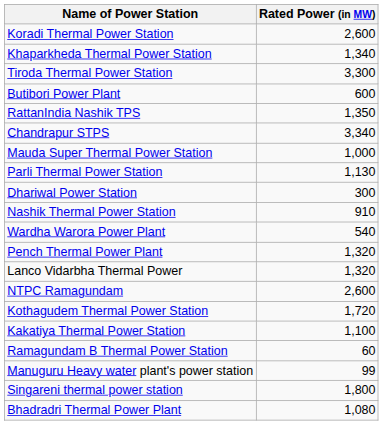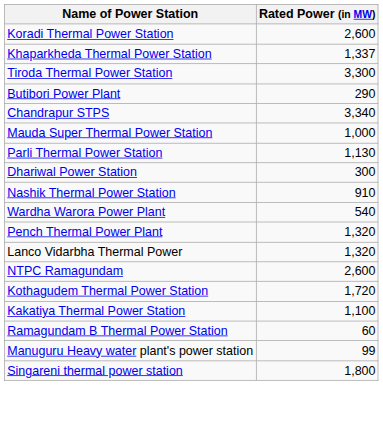 <table class="wikitable sortable">
 <tr>
 <th>Name of Power Station</th>
 <th data-sort-type="number">Rated Power <small>(in <a href='#'>MW</a>)</small></th>
 </tr>
 <tr>
 <td><a href='#'>Koradi Thermal Power Station</a></td>
 <td align="right">2,600</td>
 </tr>
 <tr>
 <td><a href='#'>Khaparkheda Thermal Power Station</a></td>
-<td align="right">1,340</td>
+<td align="right">1,337</td>
 </tr>
 <tr>
 <td><a href='#'>Tiroda Thermal Power Station</a></td>
 <td align="right">3,300</td>
 </tr>
 <tr>
 <td><a href='#'>Butibori Power Plant</a></td>
-<td align="right">600</td>
-</tr>
-<tr>
-<td><a href='#'>RattanIndia Nashik TPS</a></td>
-<td align="right">1,350</td>
+<td align="right">290</td>
 </tr>
 <tr>
 <td><a href='#'>Chandrapur STPS</a></td>
 <td align="right">3,340</td>
 </tr>
 <tr>
 <td><a href='#'>Mauda Super Thermal Power Station</a></td>
 <td align="right">1,000</td>
 </tr>
 <tr>
 <td><a href='#'>Parli Thermal Power Station</a></td>
 <td align="right">1,130</td>
 </tr>
 <tr>
 <td><a href='#'>Dhariwal Power Station</a></td>
 <td align="right">300</td>
 </tr>
 <tr>
 <td><a href='#'>Nashik Thermal Power Station</a></td>
 <td align="right">910</td>
 </tr>
 <tr>
 <td><a href='#'>Wardha Warora Power Plant</a></td>
 <td align="right">540</td>
 </tr>
 <tr>
 <td><a href='#'>Pench Thermal Power Plant</a></td>
 <td align="right">1,320</td>
 </tr>
 <tr>
 <td>Lanco Vidarbha Thermal Power</td>
 <td align="right">1,320</td>
 </tr>
 <tr>
 <td><a href='#'>NTPC Ramagundam</a></td>
 <td align="right">2,600</td>
 </tr>
 <tr>
 <td><a href='#'>Kothagudem Thermal Power Station</a></td>
 <td align="right">1,720</td>
 </tr>
 <tr>
 <td><a href='#'>Kakatiya Thermal Power Station</a></td>
 <td align="right">1,100</td>
 </tr>
 <tr>
 <td><a href='#'>Ramagundam B Thermal Power Station</a></td>
 <td align="right">60</td>
 </tr>
 <tr>
 <td><a href='#'>Manuguru Heavy water</a> plant's power station</td>
 <td align="right">99</td>
 </tr>
 <tr>
 <td><a href='#'>Singareni thermal power station</a></td>
 <td align="right">1,800</td>
 </tr>
-<tr>
-<td><a href='#'>Bhadradri Thermal Power Plant</a></td>
-<td align="right">1,080</td>
-</tr>
 </table>
